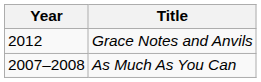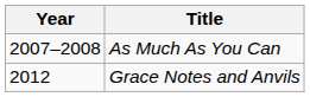 <table class="wikitable">
 <tr>
 <th>Year</th>
 <th>Title</th>
 </tr>
 <tr>
+<td>2007–2008</td>
+<td><em>As Much As You Can</em></td>
+</tr>
+<tr>
 <td>2012</td>
 <td><em>Grace Notes and Anvils</em></td>
 </tr>
-<tr>
-<td>2007–2008</td>
-<td><em>As Much As You Can</em></td>
-</tr>
 </table>
